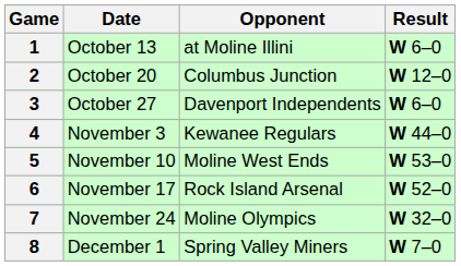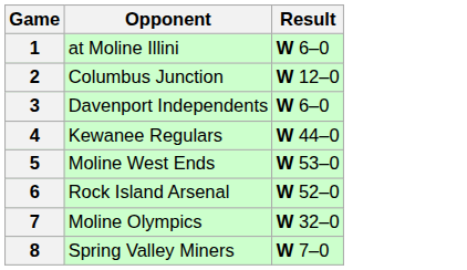 <table class="wikitable">
 <tr>
 <th>Game</th>
-<th>Date</th>
 <th>Opponent</th>
 <th>Result</th>
 </tr>
 <tr style="background:#cfc">
 <th>1</th>
-<td>October 13</td>
 <td>at Moline Illini</td>
 <td><strong>W</strong> 6–0</td>
 </tr>
 <tr style="background:#cfc">
 <th>2</th>
-<td>October 20</td>
 <td>Columbus Junction</td>
 <td><strong>W</strong> 12–0</td>
 </tr>
 <tr style="background:#cfc">
 <th>3</th>
-<td>October 27</td>
 <td>Davenport Independents</td>
 <td><strong>W</strong> 6–0</td>
 </tr>
 <tr style="background:#cfc">
 <th>4</th>
-<td>November 3</td>
 <td>Kewanee Regulars</td>
 <td><strong>W</strong> 44–0</td>
 </tr>
 <tr style="background:#cfc">
 <th>5</th>
-<td>November 10</td>
 <td>Moline West Ends</td>
 <td><strong>W</strong> 53–0</td>
 </tr>
 <tr style="background:#cfc">
 <th>6</th>
-<td>November 17</td>
 <td>Rock Island Arsenal</td>
 <td><strong>W</strong> 52–0</td>
 </tr>
 <tr style="background:#cfc">
 <th>7</th>
-<td>November 24</td>
 <td>Moline Olympics</td>
 <td><strong>W</strong> 32–0</td>
 </tr>
 <tr style="background:#cfc">
 <th>8</th>
-<td>December 1</td>
 <td>Spring Valley Miners</td>
 <td><strong>W</strong> 7–0</td>
 </tr>
 </table>
